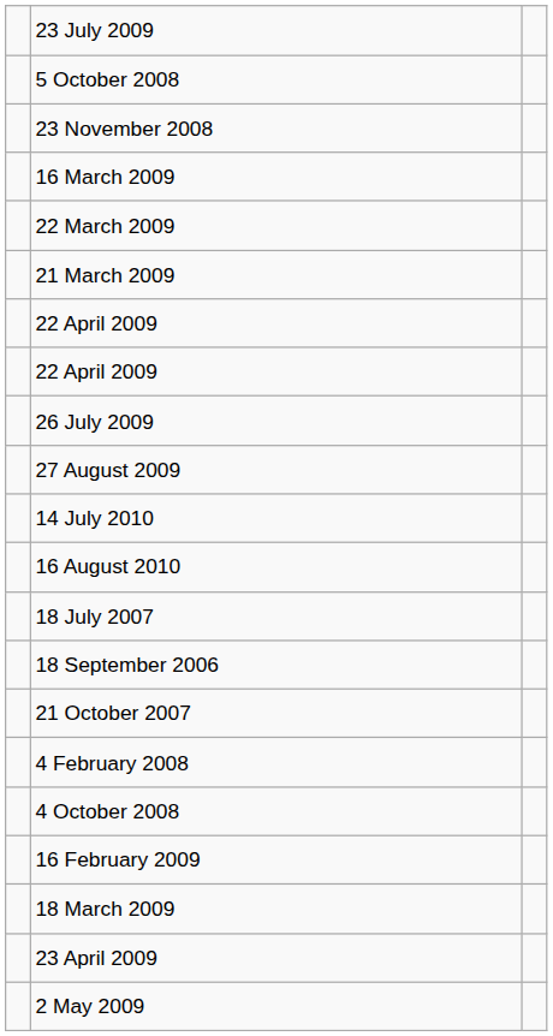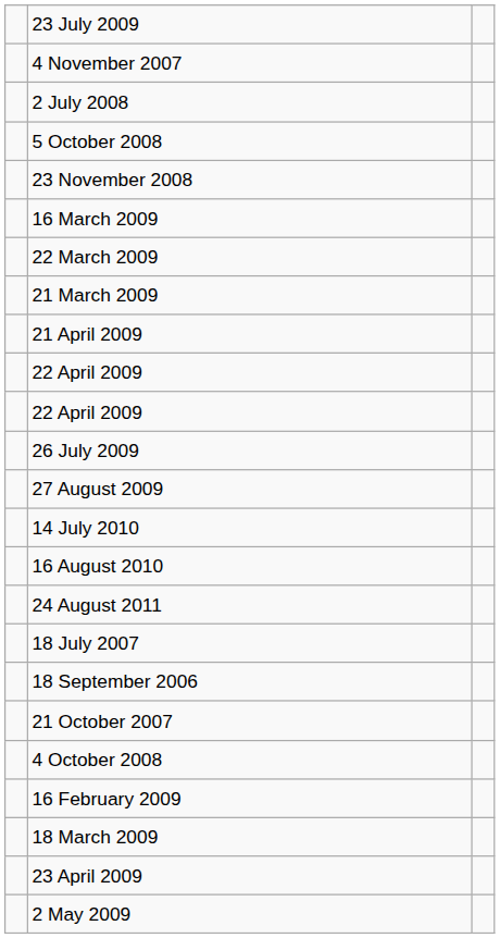 <table class="wikitable" style="font-size: 89%; float: left; width: 26em; margin-right: 1em; height: 700px">
 <tr>
 <td></td>
 <td>23 July 2009</td>
+<td></td>
+</tr>
+<tr>
+<td></td>
+<td>4 November 2007</td>
+<td></td>
+</tr>
+<tr>
+<td></td>
+<td>2 July 2008</td>
 <td></td>
 </tr>
 <tr>
 <td></td>
 <td>5 October 2008</td>
 <td></td>
 </tr>
 <tr>
 <td></td>
 <td>23 November 2008</td>
 <td></td>
 </tr>
 <tr>
 <td></td>
 <td>16 March 2009</td>
 <td></td>
 </tr>
 <tr>
 <td></td>
 <td>22 March 2009</td>
 <td></td>
 </tr>
 <tr>
 <td></td>
 <td>21 March 2009</td>
+<td></td>
+</tr>
+<tr>
+<td></td>
+<td>21 April 2009</td>
 <td></td>
 </tr>
 <tr>
 <td></td>
 <td>22 April 2009</td>
 <td></td>
 </tr>
 <tr>
 <td></td>
 <td>22 April 2009</td>
 <td></td>
 </tr>
 <tr>
 <td></td>
 <td>26 July 2009</td>
 <td></td>
 </tr>
 <tr>
 <td></td>
 <td>27 August 2009</td>
 <td></td>
 </tr>
 <tr>
 <td></td>
 <td>14 July 2010</td>
 <td></td>
 </tr>
 <tr>
 <td></td>
 <td>16 August 2010</td>
 <td></td>
 </tr>
 <tr>
 <td></td>
+<td>24 August 2011</td>
+<td></td>
+</tr>
+<tr>
+<td></td>
 <td>18 July 2007</td>
 <td></td>
 </tr>
 <tr>
 <td></td>
 <td>18 September 2006</td>
 <td></td>
 </tr>
 <tr>
 <td></td>
 <td>21 October 2007</td>
-<td></td>
-</tr>
-<tr>
-<td></td>
-<td>4 February 2008</td>
 <td></td>
 </tr>
 <tr>
 <td></td>
 <td>4 October 2008</td>
 <td></td>
 </tr>
 <tr>
 <td></td>
 <td>16 February 2009</td>
 <td></td>
 </tr>
 <tr>
 <td></td>
 <td>18 March 2009</td>
 <td></td>
 </tr>
 <tr>
 <td></td>
 <td>23 April 2009</td>
 <td></td>
 </tr>
 <tr>
 <td></td>
 <td>2 May 2009</td>
 <td></td>
 </tr>
 </table>
